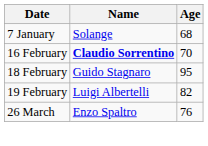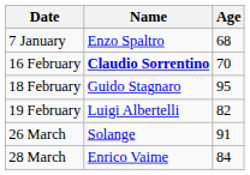 <table class="wikitable">
 <tr>
 <th>Date</th>
 <th>Name</th>
 <th>Age</th>
 </tr>
 <tr>
 <td>7 January</td>
-<td><a href='#'>Solange</a></td>
+<td><a href='#'>Enzo Spaltro</a></td>
 <td>68</td>
 </tr>
 <tr>
 <td>16 February</td>
 <td><strong><a href='#'>Claudio Sorrentino</a></strong></td>
 <td>70</td>
 </tr>
 <tr>
 <td>18 February</td>
 <td><a href='#'>Guido Stagnaro</a></td>
 <td>95</td>
 </tr>
 <tr>
 <td>19 February</td>
 <td><a href='#'>Luigi Albertelli</a></td>
 <td>82</td>
 </tr>
 <tr>
 <td>26 March</td>
-<td><a href='#'>Enzo Spaltro</a></td>
-<td>76</td>
+<td><a href='#'>Solange</a></td>
+<td>91</td>
+</tr>
+<tr>
+<td>28 March</td>
+<td><a href='#'>Enrico Vaime</a></td>
+<td>84</td>
 </tr>
 </table>
